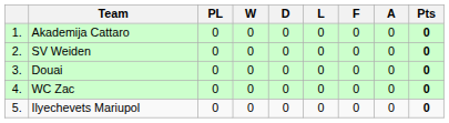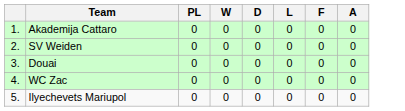 <table class="wikitable" border="1" style="text-align:center">
 <tr>
 <th width=25></th>
 <th width=220>Team</th>
 <th width=40>PL</th>
 <th width=40>W</th>
 <th width=40>D</th>
 <th width=40>L</th>
 <th width=40>F</th>
 <th width=40>A</th>
-<th width=40>Pts</th>
 </tr>
 <tr style="background:#cfc;">
 <td>1.</td>
 <td align=left> Akademija Cattaro</td>
 <td>0</td>
 <td>0</td>
 <td>0</td>
 <td>0</td>
 <td>0</td>
 <td>0</td>
-<td><strong>0</strong></td>
 </tr>
 <tr style="background:#cfc;">
 <td>2.</td>
 <td align=left> SV Weiden</td>
 <td>0</td>
 <td>0</td>
 <td>0</td>
 <td>0</td>
 <td>0</td>
 <td>0</td>
-<td><strong>0</strong></td>
 </tr>
 <tr style="background:#cfc;">
 <td>3.</td>
 <td align=left> Douai</td>
 <td>0</td>
 <td>0</td>
 <td>0</td>
 <td>0</td>
 <td>0</td>
 <td>0</td>
-<td><strong>0</strong></td>
 </tr>
 <tr style="background:#cfc;">
 <td>4.</td>
 <td align=left> WC Zac</td>
 <td>0</td>
 <td>0</td>
 <td>0</td>
 <td>0</td>
 <td>0</td>
 <td>0</td>
-<td><strong>0</strong></td>
 </tr>
 <tr>
 <td>5.</td>
 <td align=left> Ilyechevets Mariupol</td>
 <td>0</td>
 <td>0</td>
 <td>0</td>
 <td>0</td>
 <td>0</td>
 <td>0</td>
-<td><strong>0</strong></td>
 </tr>
 </table>
